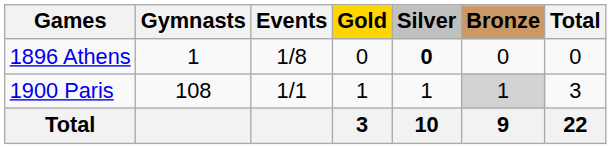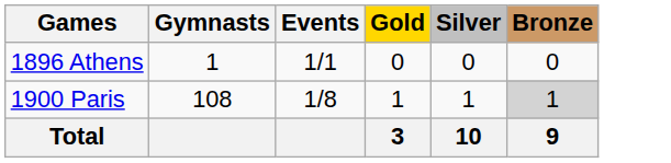 <table class="wikitable sortable" style="text-align:center">
 <tr>
 <th>Games</th>
 <th>Gymnasts</th>
 <th>Events</th>
 <th style="background-color:gold;">Gold</th>
 <th style="background-color:silver;">Silver</th>
 <th style="background-color:#c96;">Bronze</th>
-<th>Total</th>
 </tr>
 <tr>
 <td align=left><a href='#'>1896 Athens</a></td>
 <td>1</td>
-<td>1/8</td>
+<td>1/1</td>
 <td>0</td>
-<td><strong>0</strong></td>
 <td>0</td>
 <td>0</td>
 </tr>
 <tr>
 <td align=left><a href='#'>1900 Paris</a></td>
 <td>108</td>
-<td>1/1</td>
+<td>1/8</td>
 <td>1</td>
 <td>1</td>
 <td style="background: lightgrey;">1</td>
-<td>3</td>
 </tr>
 <tr>
 <th>Total</th>
 <th></th>
 <th></th>
 <th>3</th>
 <th>10</th>
 <th>9</th>
-<th>22</th>
 </tr>
 </table>
